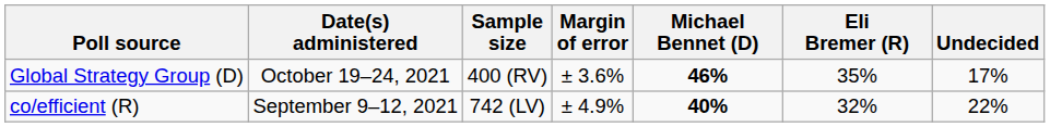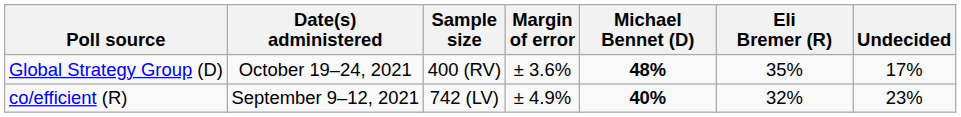 <table class="wikitable" style="font-size:90%;text-align:center;">
 <tr valign=bottom>
 <th>Poll source</th>
 <th>Date(s)<br>administered</th>
 <th>Sample<br>size</th>
 <th>Margin<br>of error</th>
 <th style="width:100px;">Michael<br>Bennet (D)</th>
 <th style="width:100px;">Eli<br>Bremer (R)</th>
 <th>Undecided</th>
 </tr>
 <tr>
 <td style="text-align:left;"><a href='#'>Global Strategy Group</a> (D)</td>
 <td>October 19–24, 2021</td>
 <td>400 (RV)</td>
 <td>± 3.6%</td>
-<td><strong>46%</strong></td>
+<td><strong>48%</strong></td>
 <td>35%</td>
 <td>17%</td>
 </tr>
 <tr>
 <td style="text-align:left;"><a href='#'>co/efficient</a> (R)</td>
 <td>September 9–12, 2021</td>
 <td>742 (LV)</td>
 <td>± 4.9%</td>
 <td><strong>40%</strong></td>
 <td>32%</td>
-<td>22%</td>
+<td>23%</td>
 </tr>
 </table>
